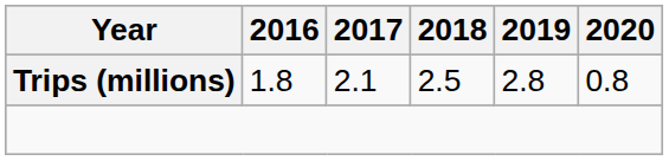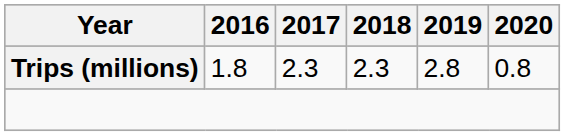 <table class="wikitable">
 <tr>
 <th>Year</th>
 <th>2016</th>
 <th>2017</th>
 <th>2018</th>
 <th>2019</th>
 <th>2020</th>
 </tr>
 <tr>
 <th>Trips (millions)</th>
 <td>1.8</td>
-<td>2.1</td>
-<td>2.5</td>
+<td>2.3</td>
+<td>2.3</td>
 <td>2.8</td>
 <td>0.8</td>
 </tr>
 <tr>
 <td colspan="6"><br></td>
 </tr>
 </table>
